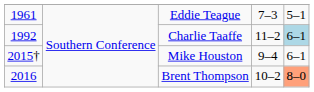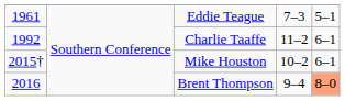 <table class="wikitable" style="text-align:center;">
 <tr>
 </tr>
 <tr>
 <td><a href='#'>1961</a></td>
 <td rowspan="4"><a href='#'>Southern Conference</a></td>
 <td><a href='#'>Eddie Teague</a></td>
 <td>7–3</td>
 <td>5–1</td>
 </tr>
 <tr>
 <td><a href='#'>1992</a></td>
 <td><a href='#'>Charlie Taaffe</a></td>
 <td>11–2</td>
-<td style="background: lightblue;">6–1</td>
+<td>6–1</td>
 </tr>
 <tr>
 <td><a href='#'>2015</a>†</td>
 <td><a href='#'>Mike Houston</a></td>
-<td>9–4</td>
+<td>10–2</td>
 <td>6–1</td>
 </tr>
 <tr>
 <td><a href='#'>2016</a></td>
 <td><a href='#'>Brent Thompson</a></td>
-<td>10–2</td>
+<td>9–4</td>
 <td style="background: lightsalmon;">8–0</td>
 </tr>
 </table>
